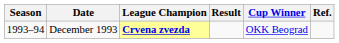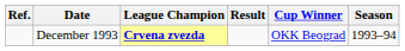 <table class="wikitable">
 <tr>
-<th>Season</th>
+<th>Ref.</th>
 <th>Date</th>
 <th>League Champion</th>
 <th>Result</th>
 <th><a href='#'>Cup Winner</a></th>
-<th>Ref.</th>
+<th>Season</th>
 </tr>
 <tr>
-<td>1993–94</td>
+<td></td>
 <td>December 1993</td>
 <td style="background:#ff9;"><strong><a href='#'>Crvena zvezda</a></strong></td>
 <td></td>
 <td><a href='#'>OKK Beograd</a></td>
-<td></td>
+<td>1993–94</td>
 </tr>
 </table>
